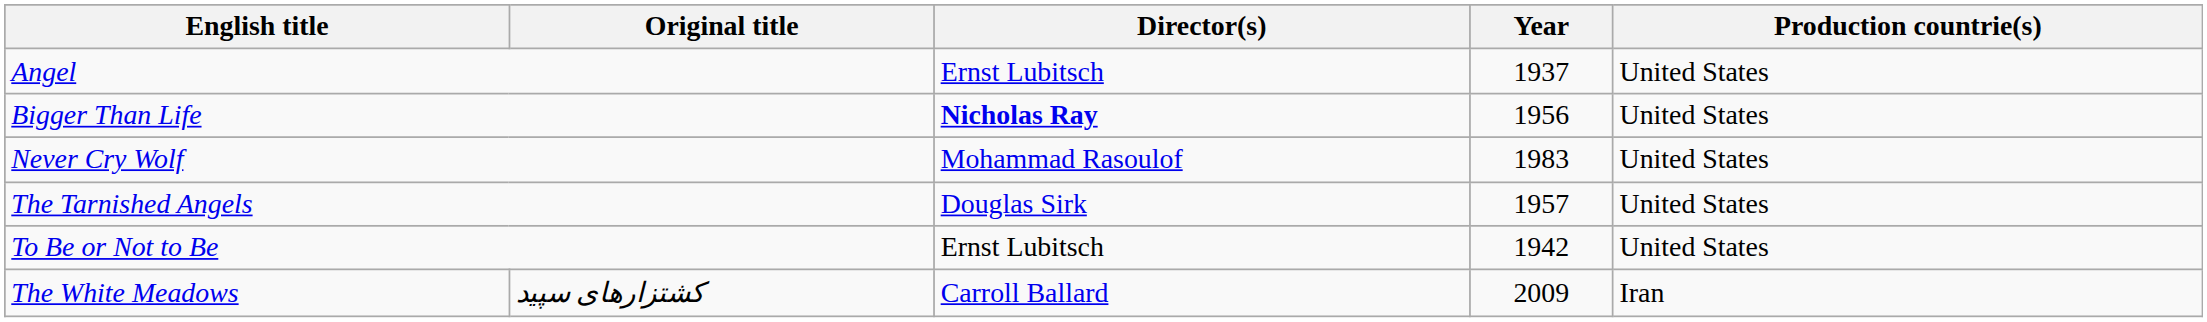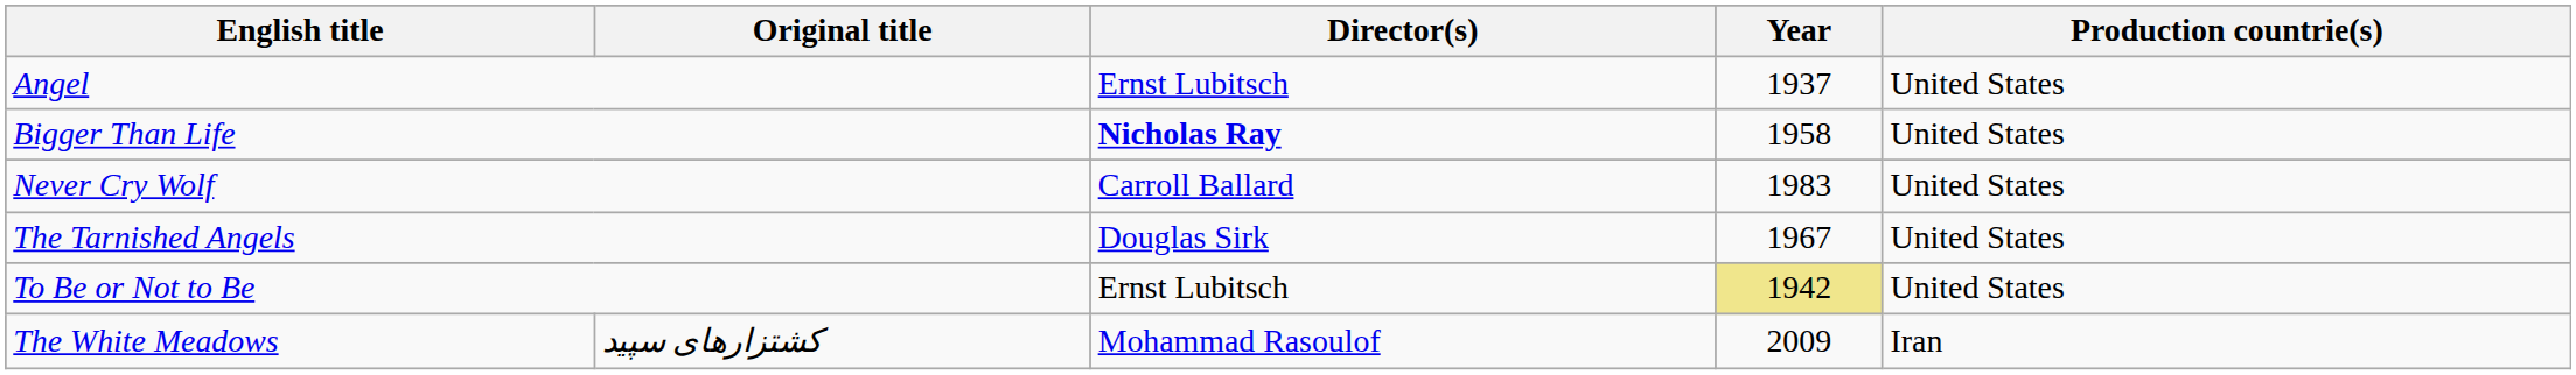 <table class="sortable wikitable" style="width:100%; margin-bottom:4px" cellpadding="5">
 <tr>
 <th scope="col">English title</th>
 <th scope="col">Original title</th>
 <th scope="col">Director(s)</th>
 <th scope="col">Year</th>
 <th scope="col">Production countrie(s)</th>
 </tr>
 <tr>
 <td colspan="2"><em><a href='#'>Angel</a></em></td>
 <td><a href='#'>Ernst Lubitsch</a></td>
 <td align="center">1937</td>
 <td>United States</td>
 </tr>
 <tr>
 <td colspan="2"><em><a href='#'>Bigger Than Life</a></em></td>
 <td><strong><a href='#'>Nicholas Ray</a></strong></td>
-<td align="center">1956</td>
+<td align="center">1958</td>
 <td>United States</td>
 </tr>
 <tr>
 <td colspan="2"><em><a href='#'>Never Cry Wolf</a></em></td>
-<td><a href='#'>Mohammad Rasoulof</a></td>
+<td><a href='#'>Carroll Ballard</a></td>
 <td align="center">1983</td>
 <td>United States</td>
 </tr>
 <tr>
 <td colspan="2"><em><a href='#'>The Tarnished Angels</a></em></td>
 <td><a href='#'>Douglas Sirk</a></td>
-<td align="center">1957</td>
+<td align="center">1967</td>
 <td>United States</td>
 </tr>
 <tr>
 <td colspan="2"><em><a href='#'>To Be or Not to Be</a></em></td>
 <td>Ernst Lubitsch</td>
-<td align="center">1942</td>
+<td align="center" style="background: khaki;">1942</td>
 <td>United States</td>
 </tr>
 <tr>
 <td><em><a href='#'>The White Meadows</a></em></td>
 <td><em>کشتزارهای سپید</em></td>
-<td><a href='#'>Carroll Ballard</a></td>
+<td><a href='#'>Mohammad Rasoulof</a></td>
 <td align="center">2009</td>
 <td>Iran</td>
 </tr>
 </table>
